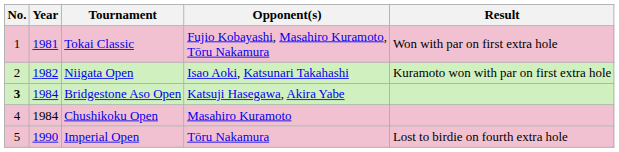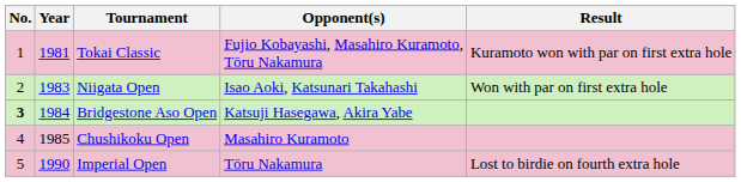 <table class="wikitable" style="font-size:95%;">
 <tr>
 <th>No.</th>
 <th>Year</th>
 <th>Tournament</th>
 <th>Opponent(s)</th>
 <th>Result</th>
 </tr>
 <tr style="background:#F2C1D1;">
 <td align=center>1</td>
 <td><a href='#'>1981</a></td>
 <td><a href='#'>Tokai Classic</a></td>
 <td> <a href='#'>Fujio Kobayashi</a>,  <a href='#'>Masahiro Kuramoto</a>,<br> <a href='#'>Tōru Nakamura</a></td>
-<td>Won with par on first extra hole</td>
+<td>Kuramoto won with par on first extra hole</td>
 </tr>
 <tr style="background:#D0F0C0;">
 <td align=center>2</td>
-<td><a href='#'>1982</a></td>
+<td><a href='#'>1983</a></td>
 <td><a href='#'>Niigata Open</a></td>
 <td> <a href='#'>Isao Aoki</a>,  <a href='#'>Katsunari Takahashi</a></td>
-<td>Kuramoto won with par on first extra hole</td>
+<td>Won with par on first extra hole</td>
 </tr>
 <tr style="background:#D0F0C0;">
 <td align=center><strong>3</strong></td>
 <td><a href='#'>1984</a></td>
 <td><a href='#'>Bridgestone Aso Open</a></td>
 <td> <a href='#'>Katsuji Hasegawa</a>,  <a href='#'>Akira Yabe</a></td>
 <td></td>
 </tr>
 <tr style="background:#F2C1D1;">
 <td align=center>4</td>
-<td>1984</td>
+<td>1985</td>
 <td><a href='#'>Chushikoku Open</a></td>
 <td> <a href='#'>Masahiro Kuramoto</a></td>
 <td></td>
 </tr>
 <tr style="background:#F2C1D1;">
 <td align=center>5</td>
 <td><a href='#'>1990</a></td>
 <td><a href='#'>Imperial Open</a></td>
 <td> <a href='#'>Tōru Nakamura</a></td>
 <td>Lost to birdie on fourth extra hole</td>
 </tr>
 </table>
